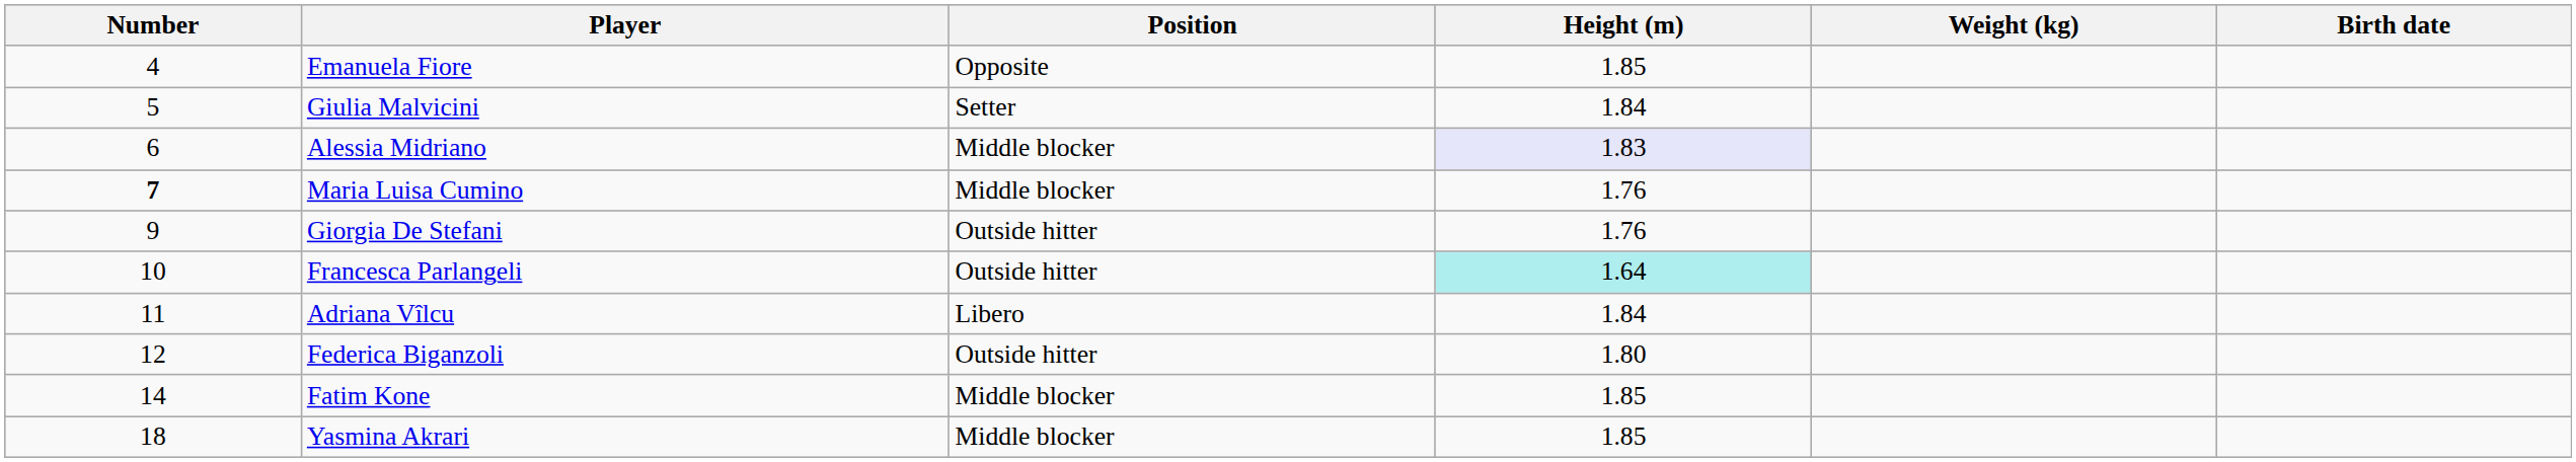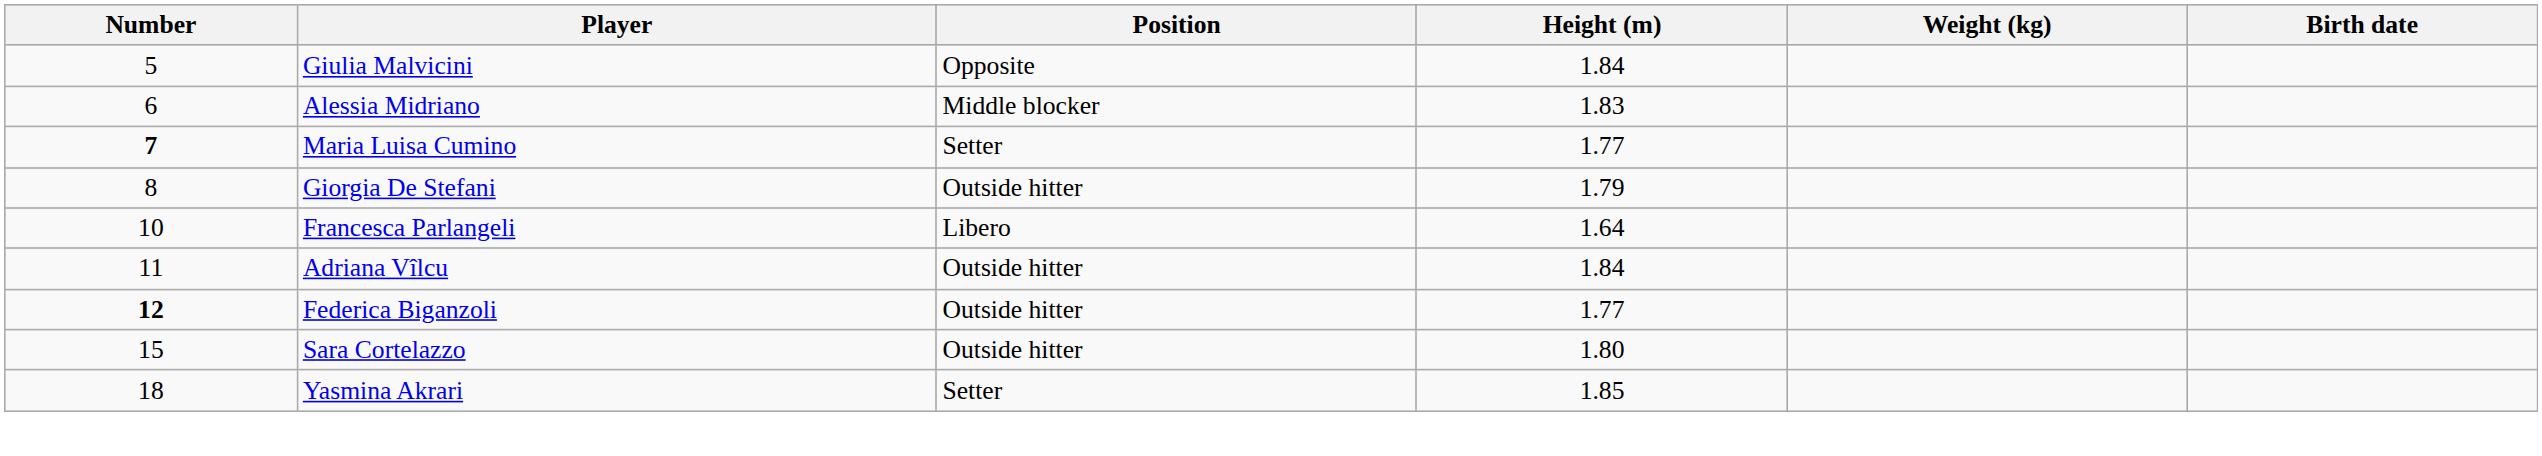 <table class="wikitable" style="width:100%;">
 <tr>
 <th>Number</th>
 <th>Player</th>
 <th>Position</th>
 <th>Height (m)</th>
 <th>Weight (kg)</th>
 <th>Birth date</th>
 </tr>
 <tr>
-<td align=center>4</td>
-<td> <a href='#'>Emanuela Fiore</a></td>
-<td>Opposite</td>
-<td align=center>1.85</td>
-<td align=center></td>
-<td></td>
-</tr>
-<tr>
 <td align=center>5</td>
 <td> <a href='#'>Giulia Malvicini</a></td>
-<td>Setter</td>
+<td>Opposite</td>
 <td align=center>1.84</td>
 <td align=center></td>
 <td></td>
 </tr>
 <tr>
 <td align=center>6</td>
 <td> <a href='#'>Alessia Midriano</a></td>
 <td>Middle blocker</td>
-<td align=center style="background: lavender;">1.83</td>
+<td align=center>1.83</td>
 <td align=center></td>
 <td></td>
 </tr>
 <tr>
 <td align=center><strong>7</strong></td>
 <td> <a href='#'>Maria Luisa Cumino</a></td>
-<td>Middle blocker</td>
-<td align=center>1.76</td>
+<td>Setter</td>
+<td align=center>1.77</td>
 <td align=center></td>
 <td></td>
 </tr>
 <tr>
-<td align=center>9</td>
+<td align=center>8</td>
 <td> <a href='#'>Giorgia De Stefani</a></td>
 <td>Outside hitter</td>
-<td align=center>1.76</td>
+<td align=center>1.79</td>
 <td align=center></td>
 <td></td>
 </tr>
 <tr>
 <td align=center>10</td>
 <td> <a href='#'>Francesca Parlangeli</a></td>
-<td>Outside hitter</td>
-<td align=center style="background: paleturquoise;">1.64</td>
+<td>Libero</td>
+<td align=center>1.64</td>
 <td align=center></td>
 <td></td>
 </tr>
 <tr>
 <td align=center>11</td>
 <td> <a href='#'>Adriana Vîlcu</a></td>
-<td>Libero</td>
+<td>Outside hitter</td>
 <td align=center>1.84</td>
 <td align=center></td>
 <td></td>
 </tr>
 <tr>
-<td align=center>12</td>
+<td align=center><strong>12</strong></td>
 <td> <a href='#'>Federica Biganzoli</a></td>
+<td>Outside hitter</td>
+<td align=center>1.77</td>
+<td align=center></td>
+<td></td>
+</tr>
+<tr>
+<td align=center>15</td>
+<td> <a href='#'>Sara Cortelazzo</a></td>
 <td>Outside hitter</td>
 <td align=center>1.80</td>
 <td align=center></td>
 <td></td>
 </tr>
 <tr>
-<td align=center>14</td>
-<td> <a href='#'>Fatim Kone</a></td>
-<td>Middle blocker</td>
-<td align=center>1.85</td>
-<td align=center></td>
-<td></td>
-</tr>
-<tr>
 <td align=center>18</td>
 <td> <a href='#'>Yasmina Akrari</a></td>
-<td>Middle blocker</td>
+<td>Setter</td>
 <td align=center>1.85</td>
 <td align=center></td>
 <td></td>
 </tr>
 </table>
